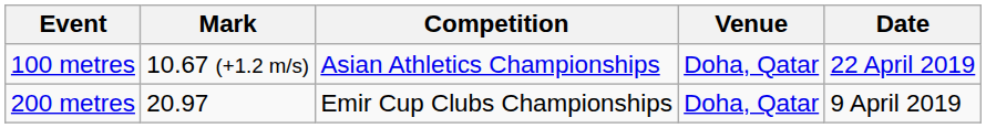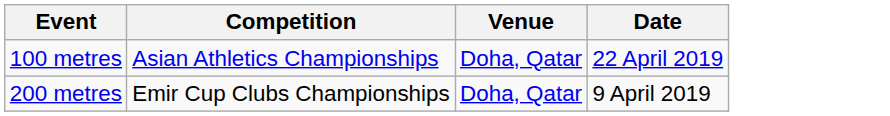 <table class="wikitable">
 <tr>
 <th>Event</th>
-<th>Mark</th>
 <th>Competition</th>
 <th>Venue</th>
 <th>Date</th>
 </tr>
 <tr>
 <td><a href='#'>100 metres</a></td>
-<td>10.67 <small>(+1.2 m/s)</small></td>
 <td><a href='#'>Asian Athletics Championships</a></td>
 <td><a href='#'>Doha, Qatar</a></td>
 <td><a href='#'>22 April 2019</a></td>
 </tr>
 <tr>
 <td><a href='#'>200 metres</a></td>
-<td>20.97 </td>
 <td>Emir Cup Clubs Championships</td>
 <td><a href='#'>Doha, Qatar</a></td>
 <td>9 April 2019</td>
 </tr>
 </table>
